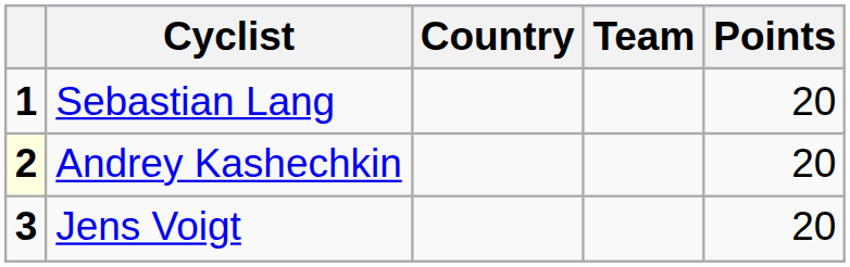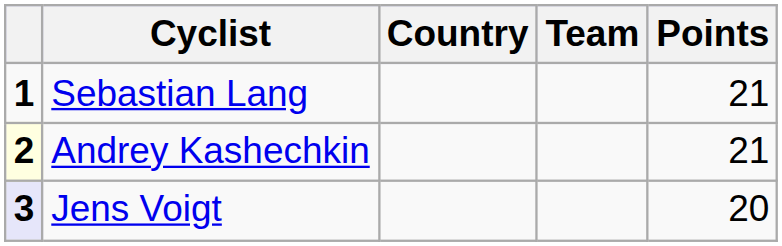 <table class="wikitable">
 <tr style="background:#ccccff;">
 <th></th>
 <th>Cyclist</th>
 <th>Country</th>
 <th>Team</th>
 <th>Points</th>
 </tr>
 <tr>
 <td><strong>1</strong></td>
 <td><a href='#'>Sebastian Lang</a></td>
 <td></td>
 <td></td>
-<td align=right>20</td>
+<td align=right>21</td>
 </tr>
 <tr>
 <td style="background: lightyellow;"><strong>2</strong></td>
 <td><a href='#'>Andrey Kashechkin</a></td>
 <td></td>
 <td></td>
-<td align=right>20</td>
+<td align=right>21</td>
 </tr>
 <tr>
-<td><strong>3</strong></td>
+<td style="background: lavender;"><strong>3</strong></td>
 <td><a href='#'>Jens Voigt</a></td>
 <td></td>
 <td></td>
 <td align=right>20</td>
 </tr>
 </table>
